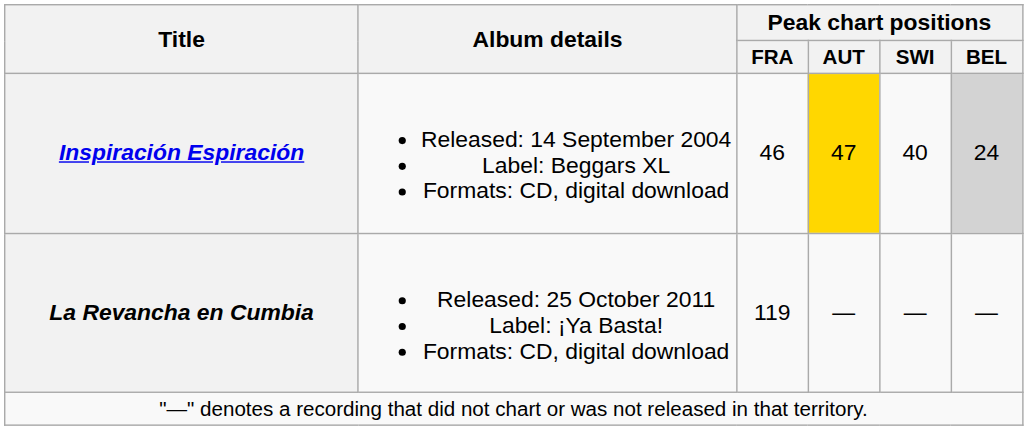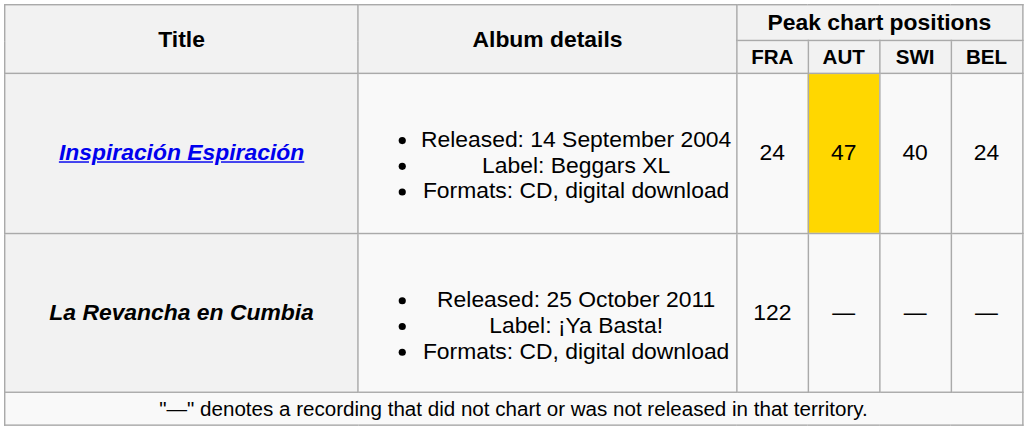 <table class="wikitable plainrowheaders" style="text-align:center;">
 <tr>
 <th scope="col" rowspan=2 style="width:15em;">Title</th>
 <th scope="col" rowspan=2>Album details</th>
 <th scope="col" colspan=4>Peak chart positions</th>
 </tr>
 <tr>
 <th scope="col" style="width:3em;font-size:90%;">FRA<br></th>
 <th scope="col" style="width:3em;font-size:90%;">AUT<br></th>
 <th scope="col" style="width:3em;font-size:90%;">SWI<br></th>
 <th scope="col" style="width:3em;font-size:90%;">BEL<br></th>
 </tr>
 <tr>
 <th scope="row"><em><a href='#'>Inspiración Espiración</a></em></th>
 <td><br><ul><li>Released: 14 September 2004</li><li>Label: Beggars XL</li><li>Formats: CD, digital download</li></ul></td>
-<td>46</td>
+<td>24</td>
 <td style="background: gold;">47</td>
 <td>40</td>
-<td style="background: lightgrey;">24</td>
+<td>24</td>
 </tr>
 <tr>
 <th scope="row"><em>La Revancha en Cumbia</em></th>
 <td><br><ul><li>Released: 25 October 2011</li><li>Label: ¡Ya Basta!</li><li>Formats: CD, digital download</li></ul></td>
-<td>119</td>
+<td>122</td>
 <td>—</td>
 <td>—</td>
 <td>—</td>
 </tr>
 <tr>
 <td colspan=10 style="font-size:90%">"—" denotes a recording that did not chart or was not released in that territory.</td>
 </tr>
 </table>
